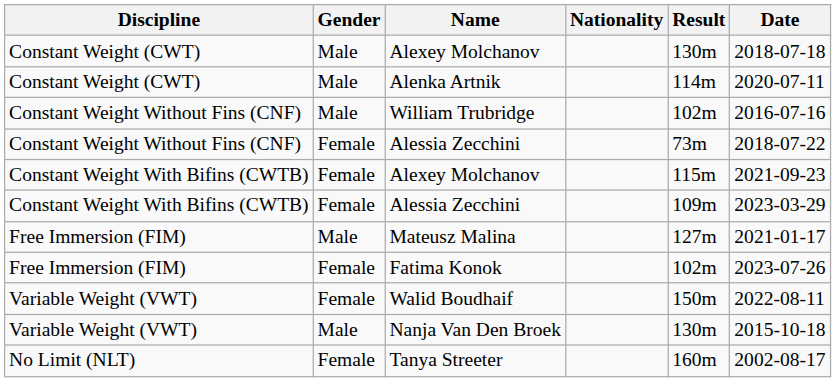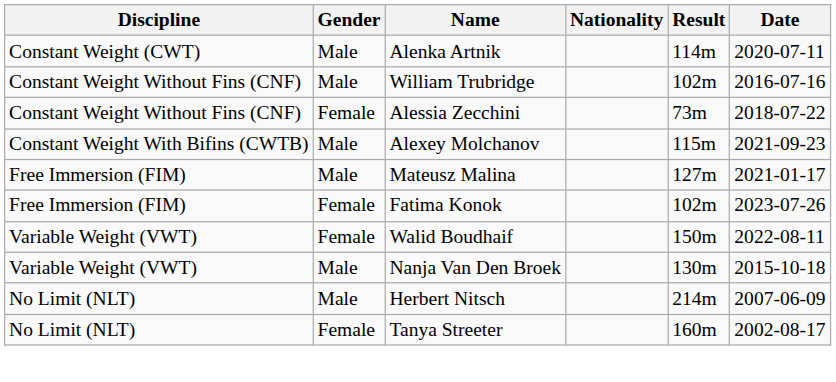 <table class="wikitable">
 <tr>
 <th>Discipline</th>
 <th>Gender</th>
 <th>Name</th>
 <th>Nationality</th>
 <th>Result</th>
 <th>Date</th>
-</tr>
-<tr>
-<td>Constant Weight (CWT)</td>
-<td>Male</td>
-<td>Alexey Molchanov</td>
-<td></td>
-<td>130m</td>
-<td>2018-07-18</td>
 </tr>
 <tr>
 <td>Constant Weight (CWT)</td>
 <td>Male</td>
 <td>Alenka Artnik</td>
 <td></td>
 <td>114m</td>
 <td>2020-07-11</td>
 </tr>
 <tr>
 <td>Constant Weight Without Fins (CNF)</td>
 <td>Male</td>
 <td>William Trubridge</td>
 <td></td>
 <td>102m</td>
 <td>2016-07-16</td>
 </tr>
 <tr>
 <td>Constant Weight Without Fins (CNF)</td>
 <td>Female</td>
 <td>Alessia Zecchini</td>
 <td></td>
 <td>73m</td>
 <td>2018-07-22</td>
 </tr>
 <tr>
 <td>Constant Weight With Bifins (CWTB)</td>
-<td>Female</td>
+<td>Male</td>
 <td>Alexey Molchanov</td>
 <td></td>
 <td>115m</td>
 <td>2021-09-23</td>
-</tr>
-<tr>
-<td>Constant Weight With Bifins (CWTB)</td>
-<td>Female</td>
-<td>Alessia Zecchini</td>
-<td></td>
-<td>109m</td>
-<td>2023-03-29</td>
 </tr>
 <tr>
 <td>Free Immersion (FIM)</td>
 <td>Male</td>
 <td>Mateusz Malina</td>
 <td></td>
 <td>127m</td>
 <td>2021-01-17</td>
 </tr>
 <tr>
 <td>Free Immersion (FIM)</td>
 <td>Female</td>
 <td>Fatima Konok</td>
 <td></td>
 <td>102m</td>
 <td>2023-07-26</td>
 </tr>
 <tr>
 <td>Variable Weight (VWT)</td>
 <td>Female</td>
 <td>Walid Boudhaif</td>
 <td></td>
 <td>150m</td>
 <td>2022-08-11</td>
 </tr>
 <tr>
 <td>Variable Weight (VWT)</td>
 <td>Male</td>
 <td>Nanja Van Den Broek</td>
 <td></td>
 <td>130m</td>
 <td>2015-10-18</td>
 </tr>
 <tr>
 <td>No Limit (NLT)</td>
+<td>Male</td>
+<td>Herbert Nitsch</td>
+<td></td>
+<td>214m</td>
+<td>2007-06-09</td>
+</tr>
+<tr>
+<td>No Limit (NLT)</td>
 <td>Female</td>
 <td>Tanya Streeter</td>
 <td></td>
 <td>160m</td>
 <td>2002-08-17</td>
 </tr>
 </table>
